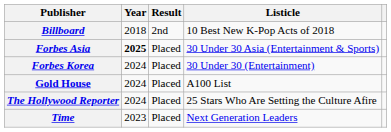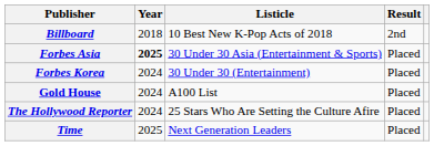 <table class="wikitable plainrowheaders sortable">
 <tr>
 <th scope="col">Publisher</th>
 <th scope="col">Year</th>
+<th scope="col">Listicle</th>
 <th scope="col">Result</th>
-<th scope="col">Listicle</th>
 <th scope="col" class="unsortable"></th>
 </tr>
 <tr>
 <th scope="row"><em><a href='#'>Billboard</a></em></th>
 <td>2018</td>
+<td>10 Best New K-Pop Acts of 2018</td>
 <td>2nd</td>
-<td>10 Best New K-Pop Acts of 2018</td>
 <td style="text-align:center"></td>
 </tr>
 <tr>
 <th scope="row"><em><a href='#'>Forbes Asia</a></em></th>
 <td><strong>2025</strong></td>
+<td><a href='#'>30 Under 30 Asia (Entertainment & Sports)</a></td>
 <td>Placed</td>
-<td><a href='#'>30 Under 30 Asia (Entertainment & Sports)</a></td>
 <td style="text-align:center"></td>
 </tr>
 <tr>
 <th scope="row"><em><a href='#'>Forbes Korea</a></em></th>
 <td>2024</td>
+<td><a href='#'>30 Under 30 (Entertainment)</a></td>
 <td>Placed</td>
-<td><a href='#'>30 Under 30 (Entertainment)</a></td>
 <td style="text-align:center"></td>
 </tr>
 <tr>
 <th scope="row"><a href='#'>Gold House</a></th>
 <td>2024</td>
+<td>A100 List</td>
 <td>Placed</td>
-<td>A100 List</td>
 <td style="text-align:center"></td>
 </tr>
 <tr>
 <th scope="row"><em><a href='#'>The Hollywood Reporter</a></em></th>
 <td>2024</td>
+<td>25 Stars Who Are Setting the Culture Afire</td>
 <td>Placed</td>
-<td>25 Stars Who Are Setting the Culture Afire</td>
 <td style="text-align:center"></td>
 </tr>
 <tr>
 <th scope="row"><em><a href='#'>Time</a></em></th>
-<td>2023</td>
+<td>2025</td>
+<td><a href='#'>Next Generation Leaders</a></td>
 <td>Placed</td>
-<td><a href='#'>Next Generation Leaders</a></td>
 <td style="text-align:center"></td>
 </tr>
 </table>
